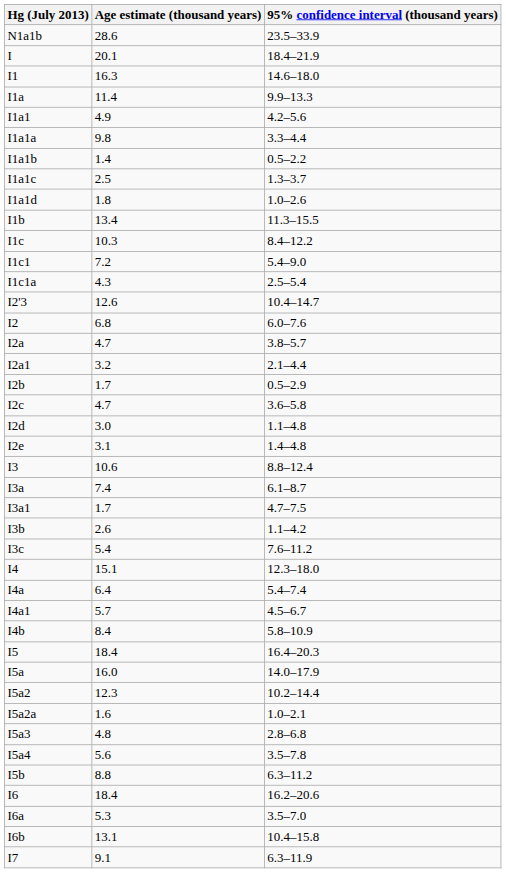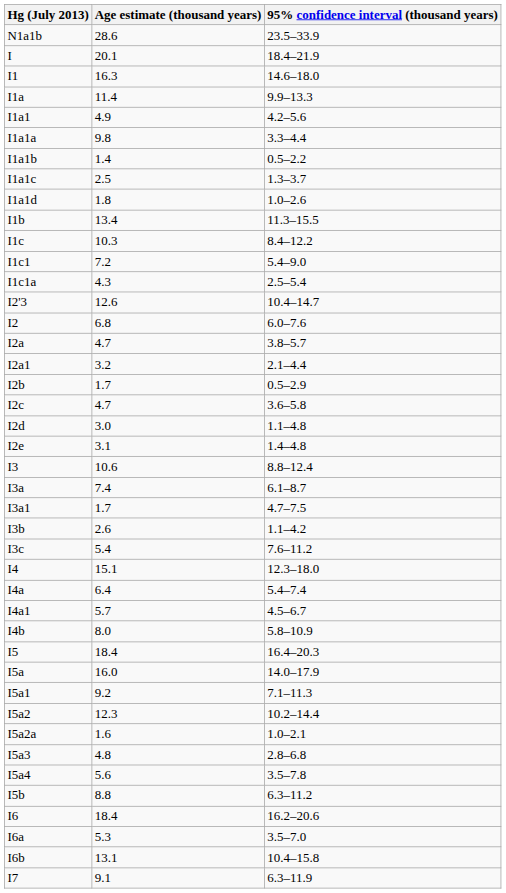 <table class="wikitable sortable" border=1>
 <tr>
 <th>Hg (July 2013)</th>
 <th>Age estimate (thousand years)</th>
 <th>95% <a href='#'>confidence interval</a> (thousand years)</th>
 </tr>
 <tr>
 <td>N1a1b</td>
 <td>28.6</td>
 <td>23.5–33.9</td>
 </tr>
 <tr>
 <td>I</td>
 <td>20.1</td>
 <td>18.4–21.9</td>
 </tr>
 <tr>
 <td>I1</td>
 <td>16.3</td>
 <td>14.6–18.0</td>
 </tr>
 <tr>
 <td>I1a</td>
 <td>11.4</td>
 <td>9.9–13.3</td>
 </tr>
 <tr>
 <td>I1a1</td>
 <td>4.9</td>
 <td>4.2–5.6</td>
 </tr>
 <tr>
 <td>I1a1a</td>
 <td>9.8</td>
 <td>3.3–4.4</td>
 </tr>
 <tr>
 <td>I1a1b</td>
 <td>1.4</td>
 <td>0.5–2.2</td>
 </tr>
 <tr>
 <td>I1a1c</td>
 <td>2.5</td>
 <td>1.3–3.7</td>
 </tr>
 <tr>
 <td>I1a1d</td>
 <td>1.8</td>
 <td>1.0–2.6</td>
 </tr>
 <tr>
 <td>I1b</td>
 <td>13.4</td>
 <td>11.3–15.5</td>
 </tr>
 <tr>
 <td>I1c</td>
 <td>10.3</td>
 <td>8.4–12.2</td>
 </tr>
 <tr>
 <td>I1c1</td>
 <td>7.2</td>
 <td>5.4–9.0</td>
 </tr>
 <tr>
 <td>I1c1a</td>
 <td>4.3</td>
 <td>2.5–5.4</td>
 </tr>
 <tr>
 <td>I2'3</td>
 <td>12.6</td>
 <td>10.4–14.7</td>
 </tr>
 <tr>
 <td>I2</td>
 <td>6.8</td>
 <td>6.0–7.6</td>
 </tr>
 <tr>
 <td>I2a</td>
 <td>4.7</td>
 <td>3.8–5.7</td>
 </tr>
 <tr>
 <td>I2a1</td>
 <td>3.2</td>
 <td>2.1–4.4</td>
 </tr>
 <tr>
 <td>I2b</td>
 <td>1.7</td>
 <td>0.5–2.9</td>
 </tr>
 <tr>
 <td>I2c</td>
 <td>4.7</td>
 <td>3.6–5.8</td>
 </tr>
 <tr>
 <td>I2d</td>
 <td>3.0</td>
 <td>1.1–4.8</td>
 </tr>
 <tr>
 <td>I2e</td>
 <td>3.1</td>
 <td>1.4–4.8</td>
 </tr>
 <tr>
 <td>I3</td>
 <td>10.6</td>
 <td>8.8–12.4</td>
 </tr>
 <tr>
 <td>I3a</td>
 <td>7.4</td>
 <td>6.1–8.7</td>
 </tr>
 <tr>
 <td>I3a1</td>
 <td>1.7</td>
 <td>4.7–7.5</td>
 </tr>
 <tr>
 <td>I3b</td>
 <td>2.6</td>
 <td>1.1–4.2</td>
 </tr>
 <tr>
 <td>I3c</td>
 <td>5.4</td>
 <td>7.6–11.2</td>
 </tr>
 <tr>
 <td>I4</td>
 <td>15.1</td>
 <td>12.3–18.0</td>
 </tr>
 <tr>
 <td>I4a</td>
 <td>6.4</td>
 <td>5.4–7.4</td>
 </tr>
 <tr>
 <td>I4a1</td>
 <td>5.7</td>
 <td>4.5–6.7</td>
 </tr>
 <tr>
 <td>I4b</td>
-<td>8.4</td>
+<td>8.0</td>
 <td>5.8–10.9</td>
 </tr>
 <tr>
 <td>I5</td>
 <td>18.4</td>
 <td>16.4–20.3</td>
 </tr>
 <tr>
 <td>I5a</td>
 <td>16.0</td>
 <td>14.0–17.9</td>
+</tr>
+<tr>
+<td>I5a1</td>
+<td>9.2</td>
+<td>7.1–11.3</td>
 </tr>
 <tr>
 <td>I5a2</td>
 <td>12.3</td>
 <td>10.2–14.4</td>
 </tr>
 <tr>
 <td>I5a2a</td>
 <td>1.6</td>
 <td>1.0–2.1</td>
 </tr>
 <tr>
 <td>I5a3</td>
 <td>4.8</td>
 <td>2.8–6.8</td>
 </tr>
 <tr>
 <td>I5a4</td>
 <td>5.6</td>
 <td>3.5–7.8</td>
 </tr>
 <tr>
 <td>I5b</td>
 <td>8.8</td>
 <td>6.3–11.2</td>
 </tr>
 <tr>
 <td>I6</td>
 <td>18.4</td>
 <td>16.2–20.6</td>
 </tr>
 <tr>
 <td>I6a</td>
 <td>5.3</td>
 <td>3.5–7.0</td>
 </tr>
 <tr>
 <td>I6b</td>
 <td>13.1</td>
 <td>10.4–15.8</td>
 </tr>
 <tr>
 <td>I7</td>
 <td>9.1</td>
 <td>6.3–11.9</td>
 </tr>
 </table>
